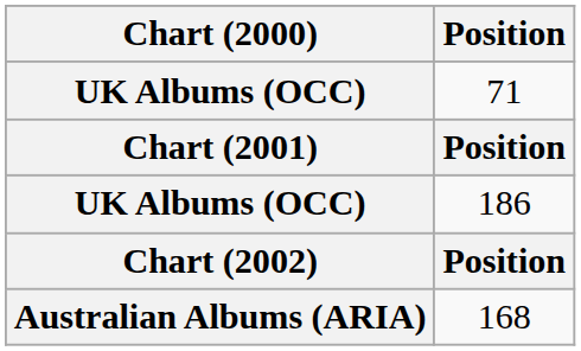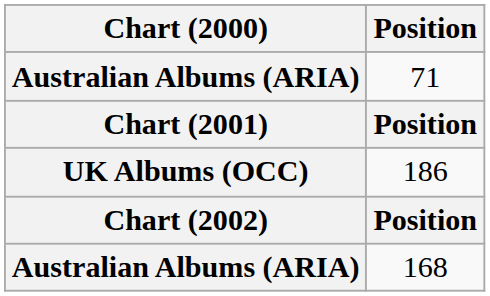 <table class="wikitable plainrowheaders" style="text-align:center">
 <tr>
 <th scope="col">Chart (2000)</th>
 <th scope="col">Position</th>
 </tr>
 <tr>
-<th scope="row">UK Albums (OCC)</th>
+<th scope="row">Australian Albums (ARIA)</th>
 <td>71</td>
 </tr>
 <tr>
 <th scope="col">Chart (2001)</th>
 <th scope="col">Position</th>
 </tr>
 <tr>
 <th scope="row">UK Albums (OCC)</th>
 <td>186</td>
 </tr>
 <tr>
 <th scope="col">Chart (2002)</th>
 <th scope="col">Position</th>
 </tr>
 <tr>
 <th scope="row">Australian Albums (ARIA)</th>
 <td>168</td>
 </tr>
 </table>
